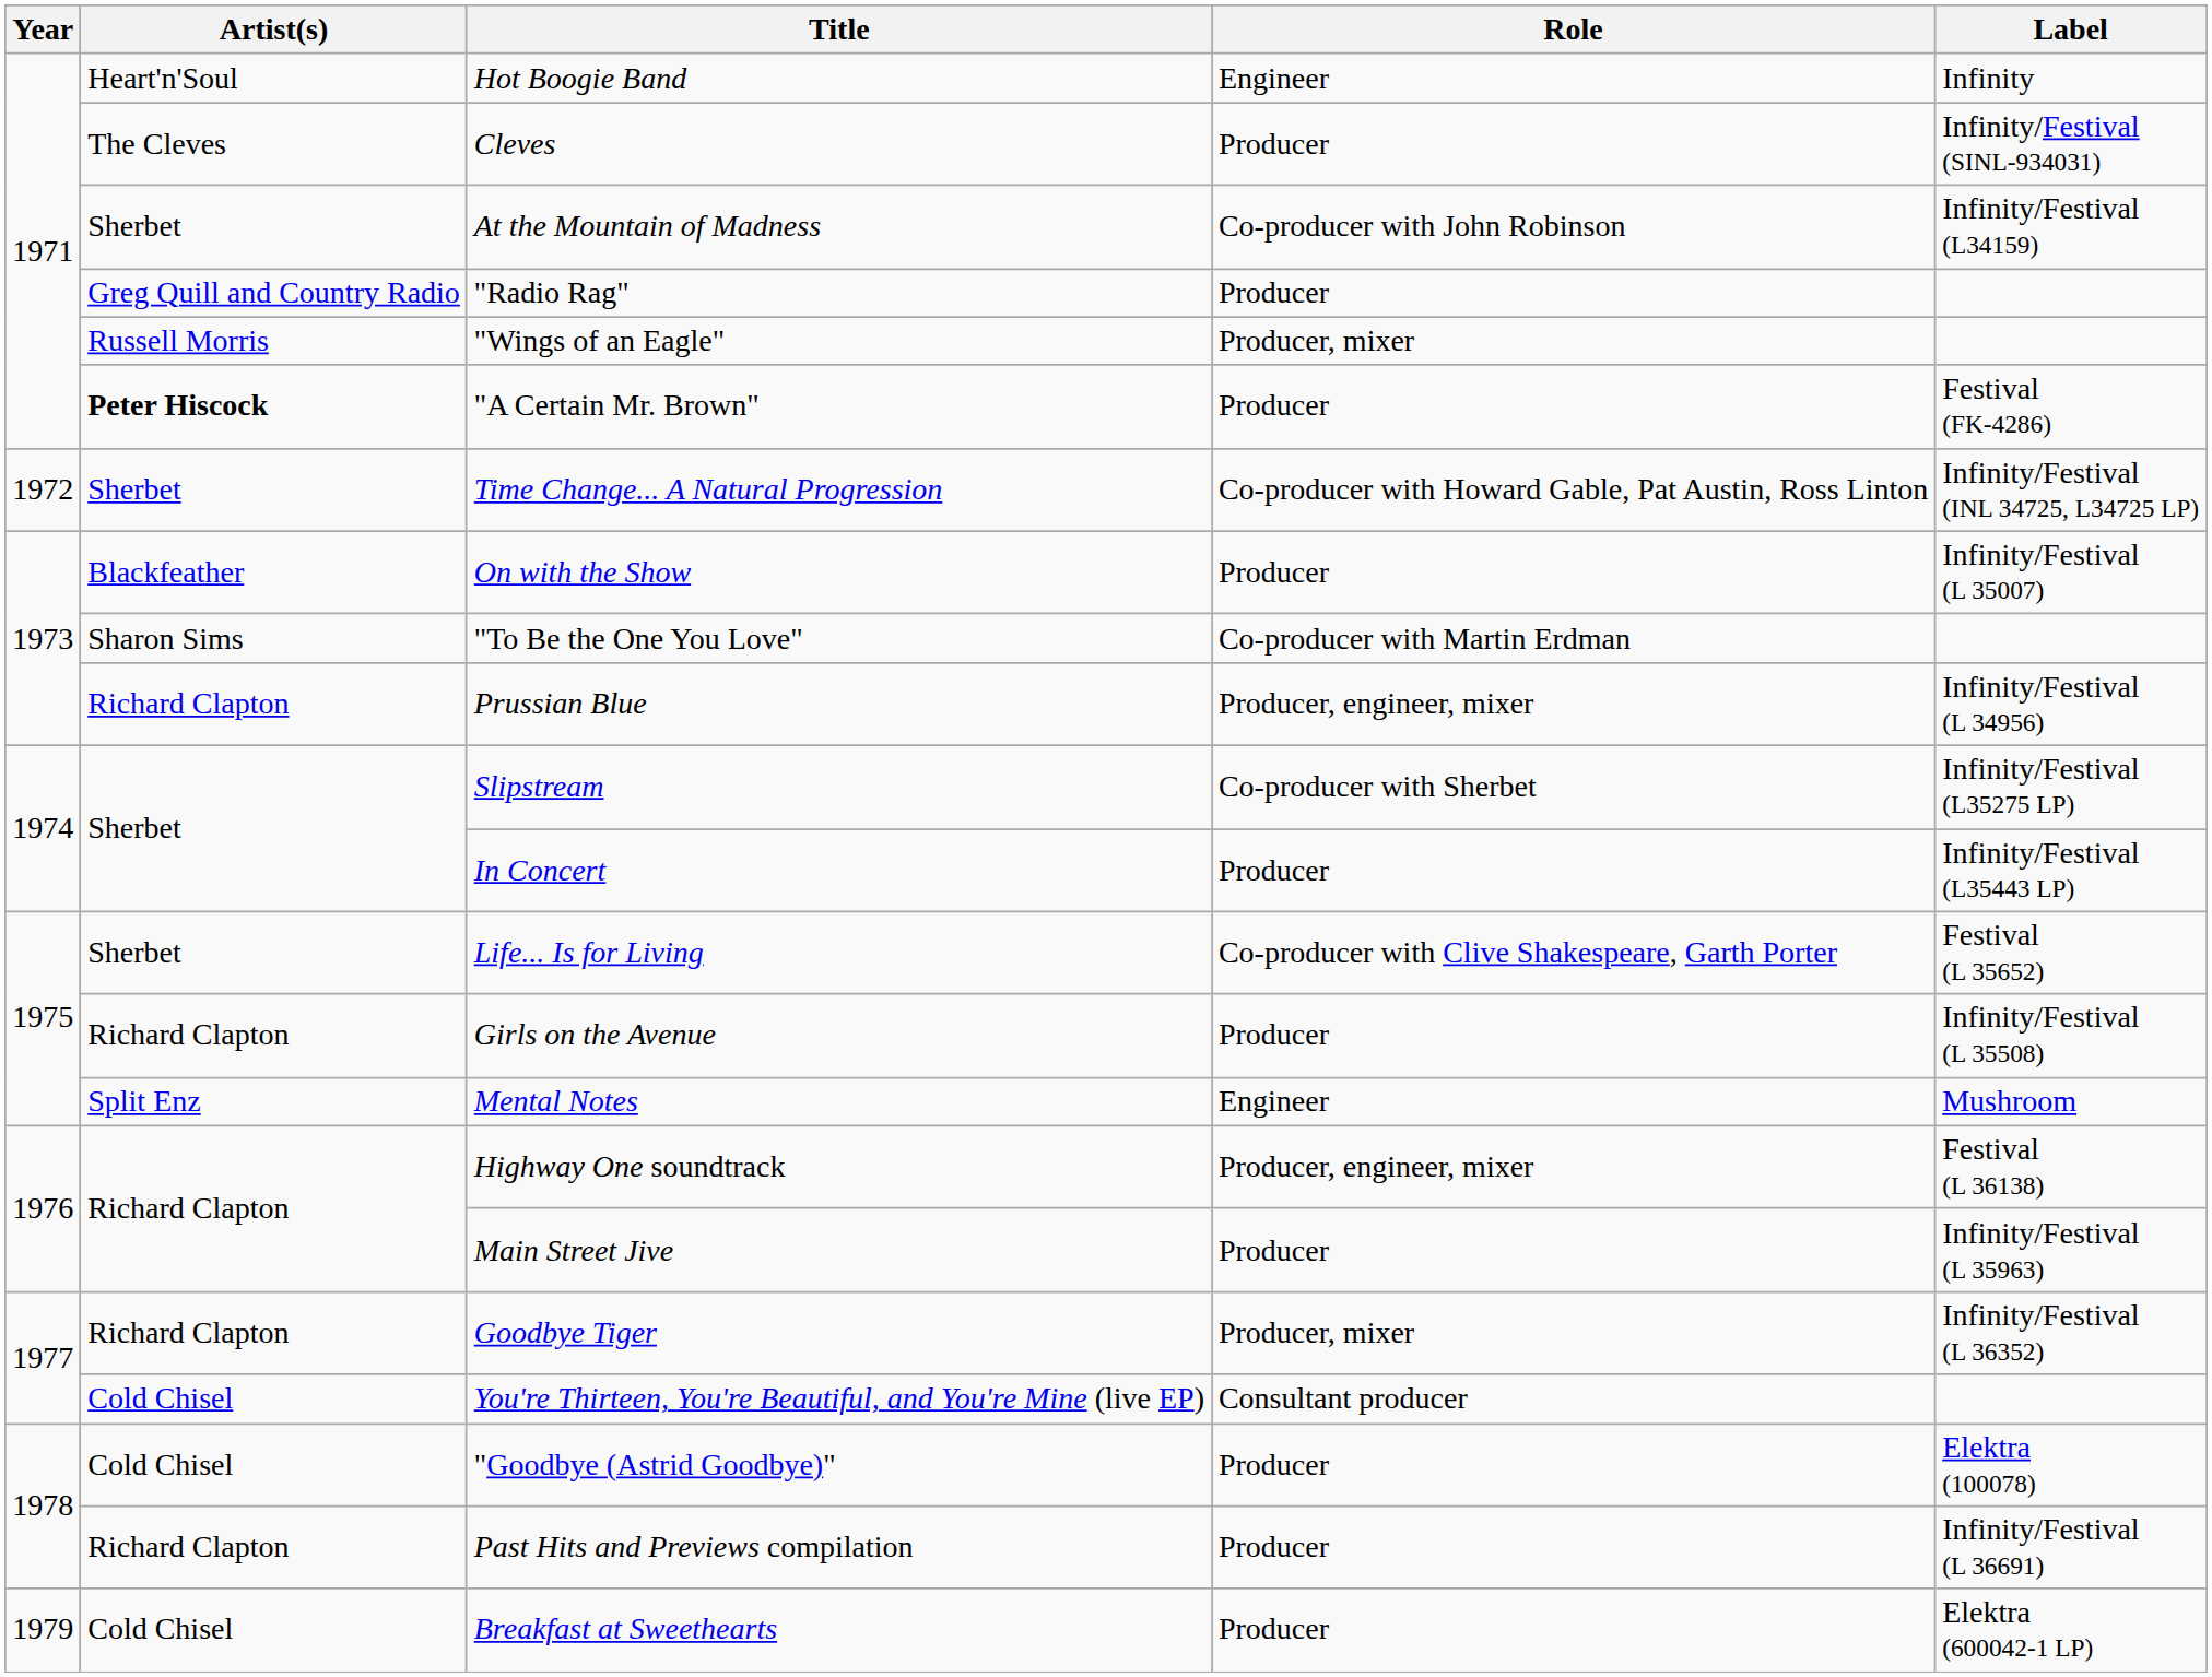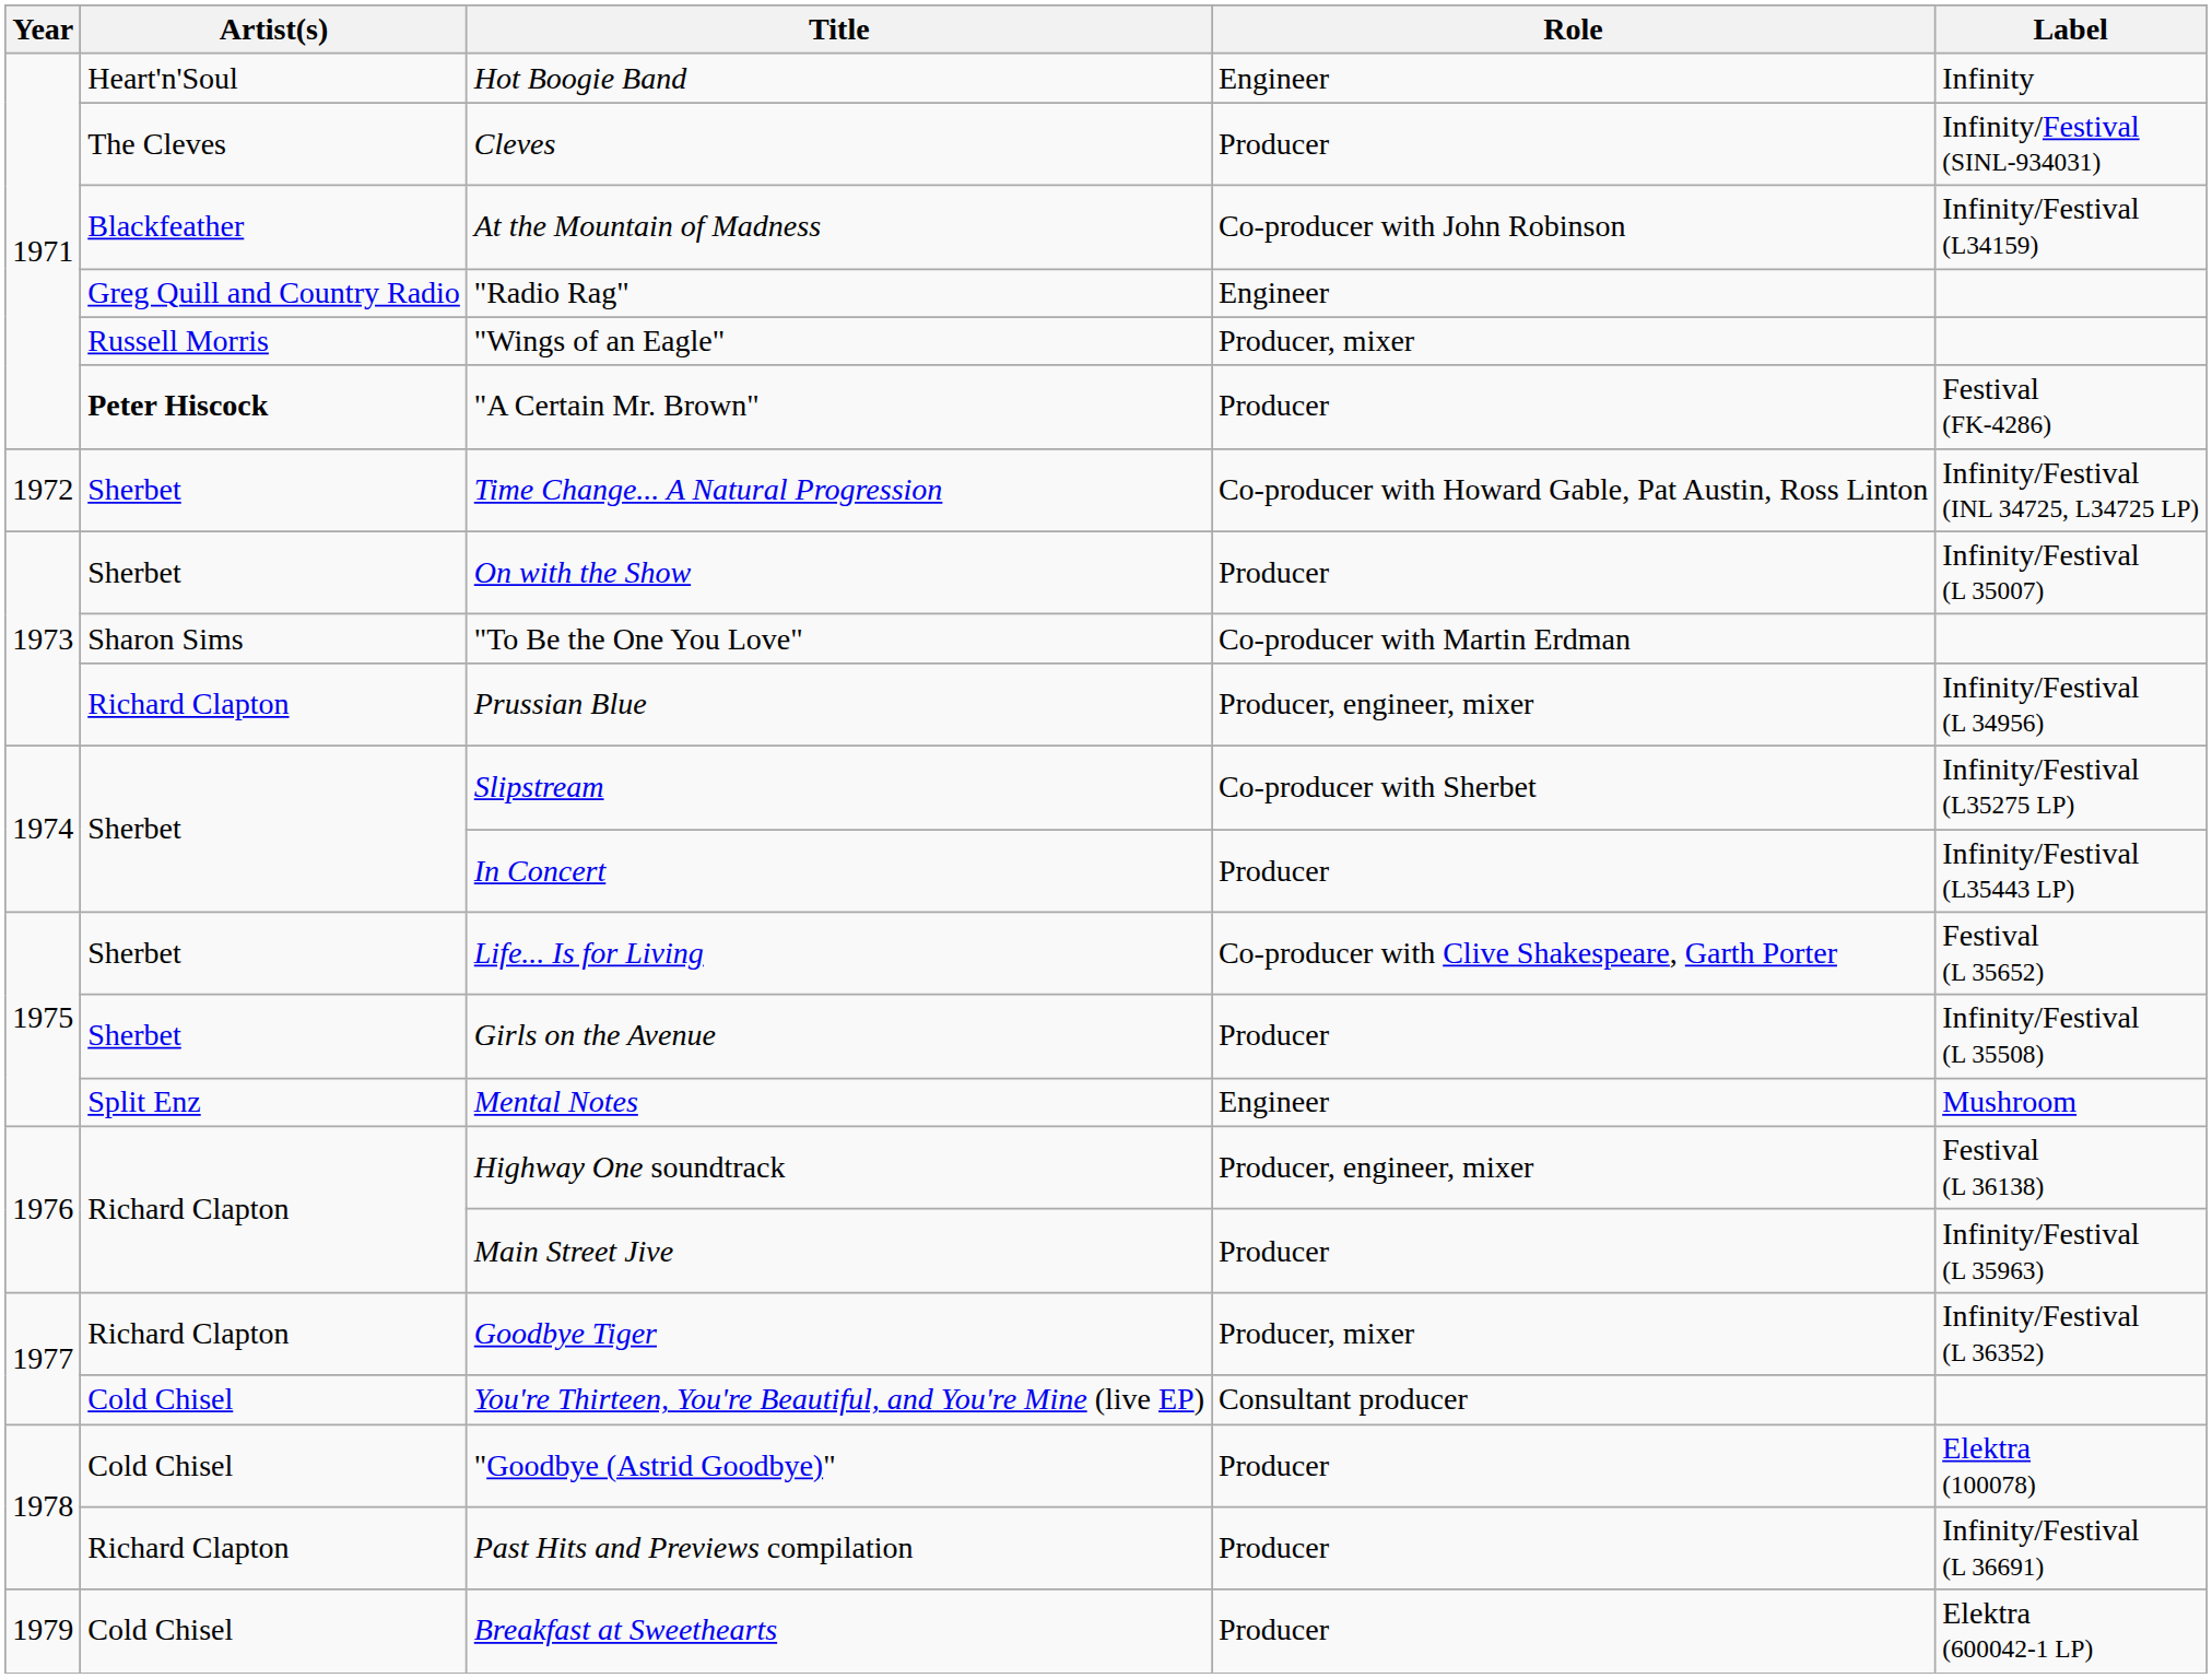 <table class="wikitable">
 <tr>
 <th>Year</th>
 <th>Artist(s)</th>
 <th>Title</th>
 <th>Role</th>
 <th>Label</th>
 </tr>
 <tr>
 <td rowspan="6">1971</td>
 <td>Heart'n'Soul</td>
 <td><em>Hot Boogie Band</em></td>
 <td>Engineer</td>
 <td>Infinity</td>
 </tr>
 <tr>
 <td>The Cleves</td>
 <td><em>Cleves</em></td>
 <td>Producer</td>
 <td>Infinity/<a href='#'>Festival</a><br><small>(SINL-934031)</small></td>
 </tr>
 <tr>
-<td>Sherbet</td>
+<td><a href='#'>Blackfeather</a></td>
 <td><em>At the Mountain of Madness</em></td>
 <td>Co-producer with John Robinson</td>
 <td>Infinity/Festival<br><small>(L34159)</small></td>
 </tr>
 <tr>
 <td><a href='#'>Greg Quill and Country Radio</a></td>
 <td>"Radio Rag"</td>
-<td>Producer</td>
+<td>Engineer</td>
 <td></td>
 </tr>
 <tr>
 <td><a href='#'>Russell Morris</a></td>
 <td>"Wings of an Eagle"</td>
 <td>Producer, mixer</td>
 <td></td>
 </tr>
 <tr>
 <td><strong>Peter Hiscock</strong></td>
 <td>"A Certain Mr. Brown"</td>
 <td>Producer</td>
 <td>Festival<br><small>(FK-4286)</small></td>
 </tr>
 <tr>
 <td>1972</td>
 <td><a href='#'>Sherbet</a></td>
 <td><em><a href='#'>Time Change... A Natural Progression</a></em></td>
 <td>Co-producer with Howard Gable, Pat Austin, Ross Linton</td>
 <td>Infinity/Festival<br><small>(INL 34725, L34725 LP)</small></td>
 </tr>
 <tr>
 <td rowspan="3">1973</td>
-<td><a href='#'>Blackfeather</a></td>
+<td>Sherbet</td>
 <td><em><a href='#'>On with the Show</a></em></td>
 <td>Producer</td>
 <td>Infinity/Festival<br><small>(L 35007)</small></td>
 </tr>
 <tr>
 <td>Sharon Sims</td>
 <td>"To Be the One You Love"</td>
 <td>Co-producer with Martin Erdman</td>
 <td></td>
 </tr>
 <tr>
 <td><a href='#'>Richard Clapton</a></td>
 <td><em>Prussian Blue</em></td>
 <td>Producer, engineer, mixer</td>
 <td>Infinity/Festival<br><small>(L 34956)</small></td>
 </tr>
 <tr>
 <td rowspan="2">1974</td>
 <td rowspan="2">Sherbet</td>
 <td><em><a href='#'>Slipstream</a></em></td>
 <td>Co-producer with Sherbet</td>
 <td>Infinity/Festival<br><small>(L35275 LP)</small></td>
 </tr>
 <tr>
 <td><em><a href='#'>In Concert</a></em></td>
 <td>Producer</td>
 <td>Infinity/Festival<br><small>(L35443 LP)</small></td>
 </tr>
 <tr>
 <td rowspan="3">1975</td>
 <td>Sherbet</td>
 <td><em><a href='#'>Life... Is for Living</a></em></td>
 <td>Co-producer with <a href='#'>Clive Shakespeare</a>, <a href='#'>Garth Porter</a></td>
 <td>Festival<br><small>(L 35652)</small></td>
 </tr>
 <tr>
-<td>Richard Clapton</td>
+<td><a href='#'>Sherbet</a></td>
 <td><em>Girls on the Avenue</em></td>
 <td>Producer</td>
 <td>Infinity/Festival<br><small>(L 35508)</small></td>
 </tr>
 <tr>
 <td><a href='#'>Split Enz</a></td>
 <td><em><a href='#'>Mental Notes</a></em></td>
 <td>Engineer</td>
 <td><a href='#'>Mushroom</a></td>
 </tr>
 <tr>
 <td rowspan="2">1976</td>
 <td rowspan="2">Richard Clapton</td>
 <td><em>Highway One</em> soundtrack</td>
 <td>Producer, engineer, mixer</td>
 <td>Festival<br><small>(L 36138)</small></td>
 </tr>
 <tr>
 <td><em>Main Street Jive</em></td>
 <td>Producer</td>
 <td>Infinity/Festival<br><small>(L 35963)</small></td>
 </tr>
 <tr>
 <td rowspan="2">1977</td>
 <td>Richard Clapton</td>
 <td><em><a href='#'>Goodbye Tiger</a></em></td>
 <td>Producer, mixer</td>
 <td>Infinity/Festival<br><small>(L 36352)</small></td>
 </tr>
 <tr>
 <td><a href='#'>Cold Chisel</a></td>
 <td><em><a href='#'>You're Thirteen, You're Beautiful, and You're Mine</a></em> (live <a href='#'>EP</a>)</td>
 <td>Consultant producer</td>
 <td></td>
 </tr>
 <tr>
 <td rowspan="2">1978</td>
 <td>Cold Chisel</td>
 <td>"<a href='#'>Goodbye (Astrid Goodbye)</a>"</td>
 <td>Producer</td>
 <td><a href='#'>Elektra</a><br><small>(100078)</small></td>
 </tr>
 <tr>
 <td>Richard Clapton</td>
 <td><em>Past Hits and Previews</em> compilation</td>
 <td>Producer</td>
 <td>Infinity/Festival<br><small>(L 36691)</small></td>
 </tr>
 <tr>
 <td>1979</td>
 <td>Cold Chisel</td>
 <td><em><a href='#'>Breakfast at Sweethearts</a></em></td>
 <td>Producer</td>
 <td>Elektra<br><small>(600042-1 LP)</small></td>
 </tr>
 <tr>
 </tr>
 </table>
